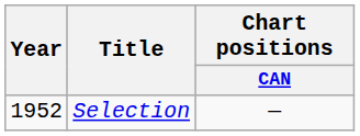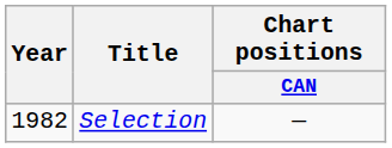 <table class="wikitable">
 <tr>
 <th rowspan="2">Year</th>
 <th rowspan="2">Title</th>
 <th colspan="1">Chart positions</th>
 </tr>
 <tr style="font-size: smaller;">
 <th width="90"><a href='#'>CAN</a></th>
 </tr>
 <tr>
-<td>1952</td>
+<td>1982</td>
 <td><em><a href='#'>Selection</a></em></td>
 <td align="center">—</td>
 </tr>
 </table>
